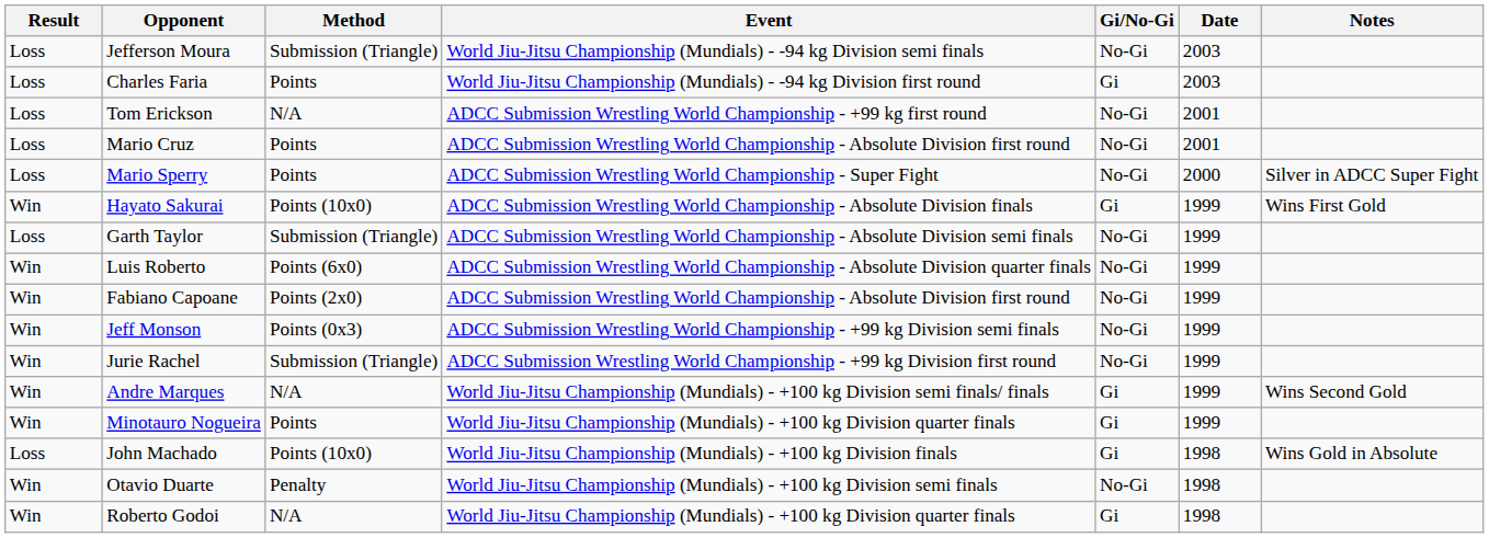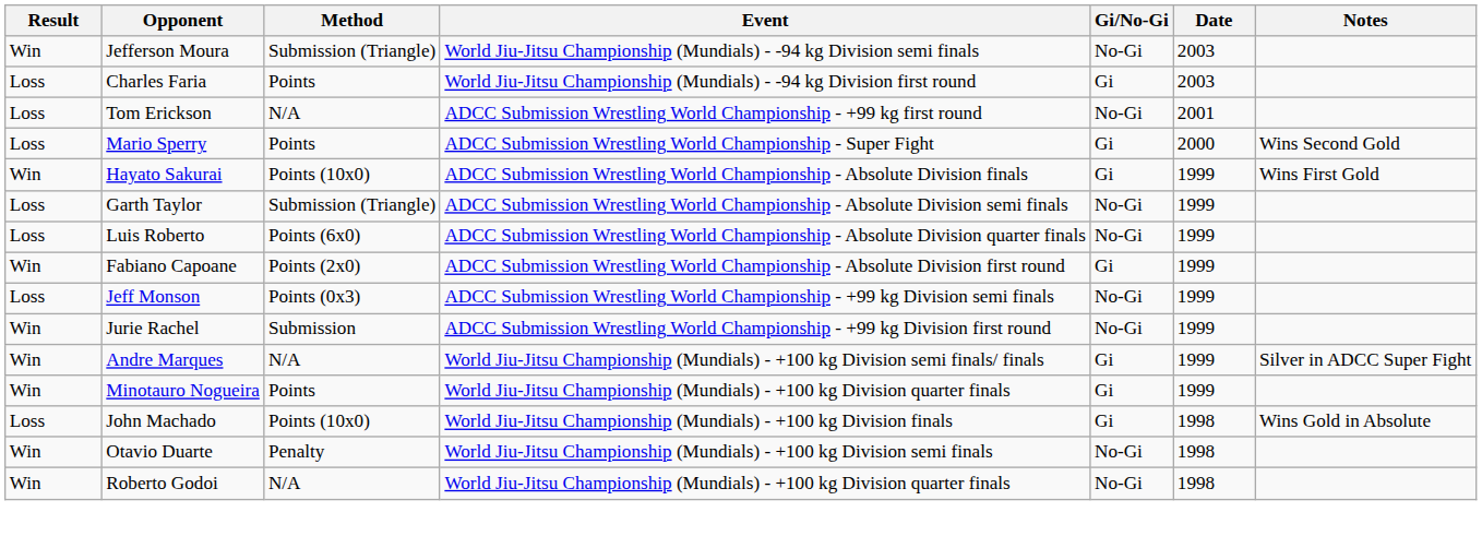 <table class="wikitable sortable" style="font-size:80%; text-align:left;">
 <tr>
 <th width="60pt">Result</th>
 <th>Opponent</th>
 <th>Method</th>
 <th>Event</th>
 <th>Gi/No-Gi</th>
 <th width="50pt" style="text-align:center;">Date</th>
 <th class="unsortable">Notes</th>
 </tr>
 <tr>
-<td>Loss</td>
+<td>Win</td>
 <td>Jefferson Moura</td>
 <td>Submission (Triangle)</td>
 <td><a href='#'>World Jiu-Jitsu Championship</a> (Mundials) - -94 kg Division semi finals</td>
 <td>No-Gi</td>
 <td>2003</td>
 <td></td>
 </tr>
 <tr>
 <td>Loss</td>
 <td>Charles Faria</td>
 <td>Points</td>
 <td><a href='#'>World Jiu-Jitsu Championship</a> (Mundials) - -94 kg Division first round</td>
 <td>Gi</td>
 <td>2003</td>
 <td></td>
 </tr>
 <tr>
 <td>Loss</td>
 <td>Tom Erickson</td>
 <td>N/A</td>
 <td><a href='#'>ADCC Submission Wrestling World Championship</a> - +99 kg first round</td>
 <td>No-Gi</td>
 <td>2001</td>
 <td></td>
 </tr>
 <tr>
 <td>Loss</td>
-<td>Mario Cruz</td>
-<td>Points</td>
-<td><a href='#'>ADCC Submission Wrestling World Championship</a> - Absolute Division first round</td>
-<td>No-Gi</td>
-<td>2001</td>
-<td></td>
-</tr>
-<tr>
-<td>Loss</td>
 <td><a href='#'>Mario Sperry</a></td>
 <td>Points</td>
 <td><a href='#'>ADCC Submission Wrestling World Championship</a> - Super Fight</td>
-<td>No-Gi</td>
+<td>Gi</td>
 <td>2000</td>
-<td>Silver in ADCC Super Fight</td>
+<td>Wins Second Gold</td>
 </tr>
 <tr>
 <td>Win</td>
 <td><a href='#'>Hayato Sakurai</a></td>
 <td>Points (10x0)</td>
 <td><a href='#'>ADCC Submission Wrestling World Championship</a> - Absolute Division finals</td>
 <td>Gi</td>
 <td>1999</td>
 <td>Wins First Gold</td>
 </tr>
 <tr>
 <td>Loss</td>
 <td>Garth Taylor</td>
 <td>Submission (Triangle)</td>
 <td><a href='#'>ADCC Submission Wrestling World Championship</a> - Absolute Division semi finals</td>
 <td>No-Gi</td>
 <td>1999</td>
 <td></td>
 </tr>
 <tr>
-<td>Win</td>
+<td>Loss</td>
 <td>Luis Roberto</td>
 <td>Points (6x0)</td>
 <td><a href='#'>ADCC Submission Wrestling World Championship</a> - Absolute Division quarter finals</td>
 <td>No-Gi</td>
 <td>1999</td>
 <td></td>
 </tr>
 <tr>
 <td>Win</td>
 <td>Fabiano Capoane</td>
 <td>Points (2x0)</td>
 <td><a href='#'>ADCC Submission Wrestling World Championship</a> - Absolute Division first round</td>
-<td>No-Gi</td>
+<td>Gi</td>
 <td>1999</td>
 <td></td>
 </tr>
 <tr>
-<td>Win</td>
+<td>Loss</td>
 <td><a href='#'>Jeff Monson</a></td>
 <td>Points (0x3)</td>
 <td><a href='#'>ADCC Submission Wrestling World Championship</a> - +99 kg Division semi finals</td>
 <td>No-Gi</td>
 <td>1999</td>
 <td></td>
 </tr>
 <tr>
 <td>Win</td>
 <td>Jurie Rachel</td>
-<td>Submission (Triangle)</td>
+<td>Submission</td>
 <td><a href='#'>ADCC Submission Wrestling World Championship</a> - +99 kg Division first round</td>
 <td>No-Gi</td>
 <td>1999</td>
 <td></td>
 </tr>
 <tr>
 <td>Win</td>
 <td><a href='#'>Andre Marques</a></td>
 <td>N/A</td>
 <td><a href='#'>World Jiu-Jitsu Championship</a> (Mundials) - +100 kg Division semi finals/ finals</td>
 <td>Gi</td>
 <td>1999</td>
-<td>Wins Second Gold</td>
+<td>Silver in ADCC Super Fight</td>
 </tr>
 <tr>
 <td>Win</td>
 <td><a href='#'>Minotauro Nogueira</a></td>
 <td>Points</td>
 <td><a href='#'>World Jiu-Jitsu Championship</a> (Mundials) - +100 kg Division quarter finals</td>
 <td>Gi</td>
 <td>1999</td>
 <td></td>
 </tr>
 <tr>
 <td>Loss</td>
 <td>John Machado</td>
 <td>Points (10x0)</td>
 <td><a href='#'>World Jiu-Jitsu Championship</a> (Mundials) - +100 kg Division finals</td>
 <td>Gi</td>
 <td>1998</td>
 <td>Wins Gold in Absolute</td>
 </tr>
 <tr>
 <td>Win</td>
 <td>Otavio Duarte</td>
 <td>Penalty</td>
 <td><a href='#'>World Jiu-Jitsu Championship</a> (Mundials) - +100 kg Division semi finals</td>
 <td>No-Gi</td>
 <td>1998</td>
 <td></td>
 </tr>
 <tr>
 <td>Win</td>
 <td>Roberto Godoi</td>
 <td>N/A</td>
 <td><a href='#'>World Jiu-Jitsu Championship</a> (Mundials) - +100 kg Division quarter finals</td>
-<td>Gi</td>
+<td>No-Gi</td>
 <td>1998</td>
 <td></td>
 </tr>
 </table>
